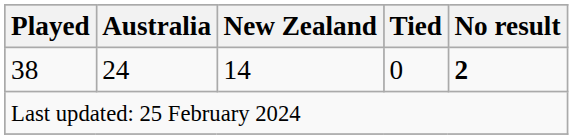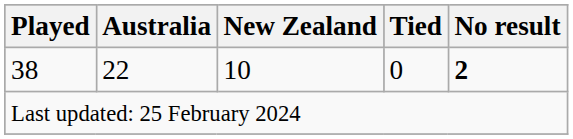 <table class="wikitable">
 <tr>
 <th>Played</th>
 <th>Australia</th>
 <th>New Zealand</th>
 <th>Tied</th>
 <th>No result</th>
 </tr>
 <tr>
 <td>38</td>
-<td>24</td>
-<td>14</td>
+<td>22</td>
+<td>10</td>
 <td>0</td>
 <td><strong>2</strong></td>
 </tr>
 <tr>
 <td colspan=5><small>Last updated: 25 February 2024</small></td>
 </tr>
 </table>
